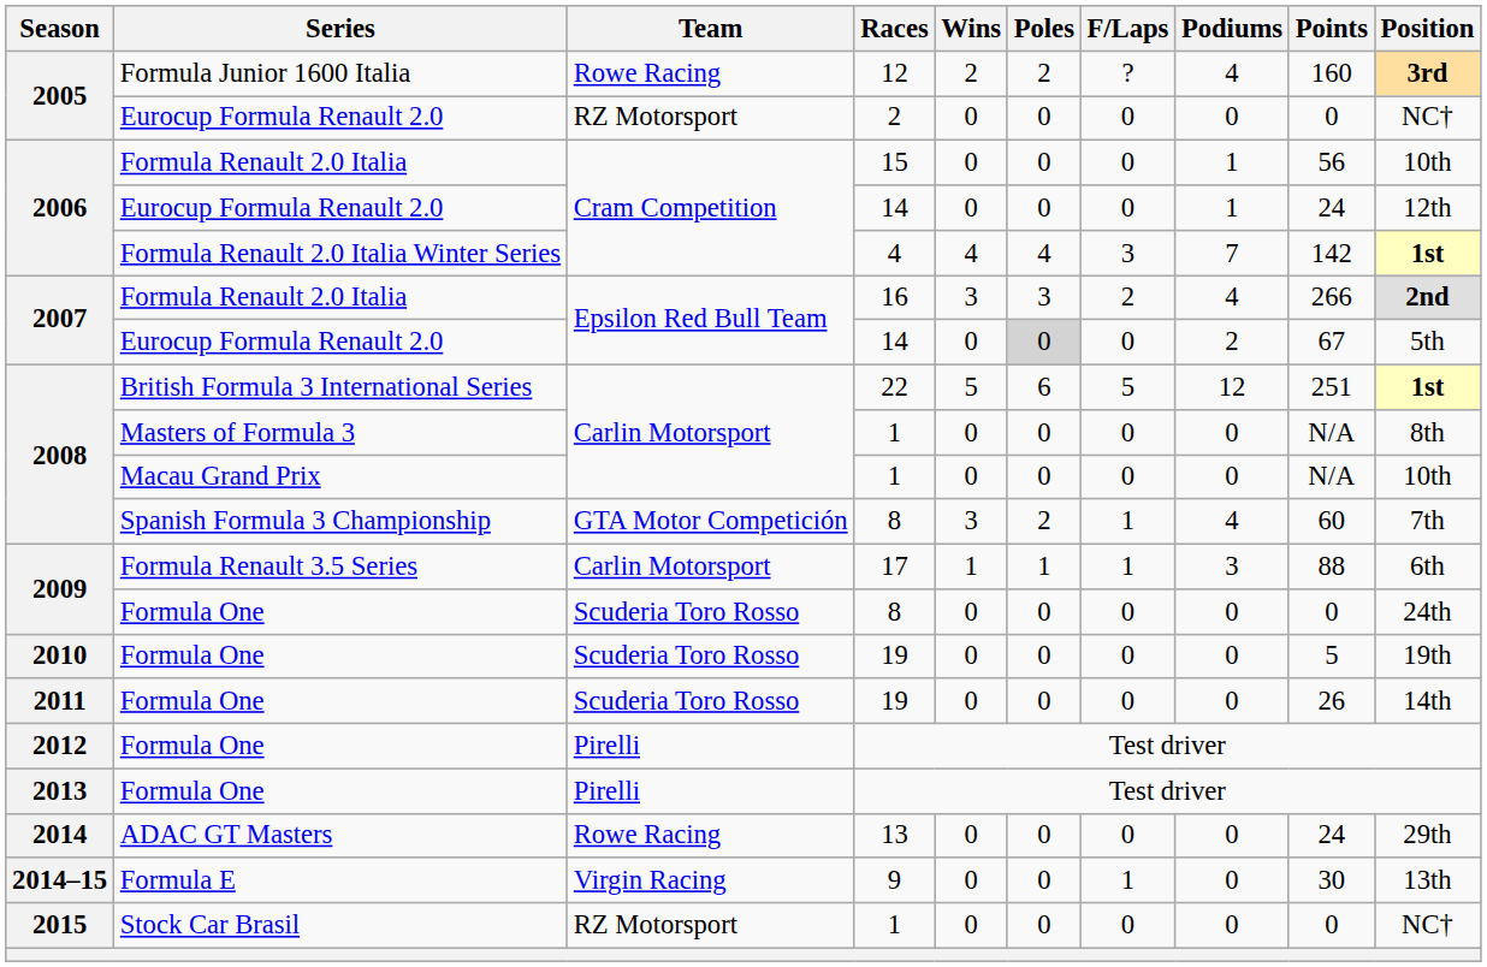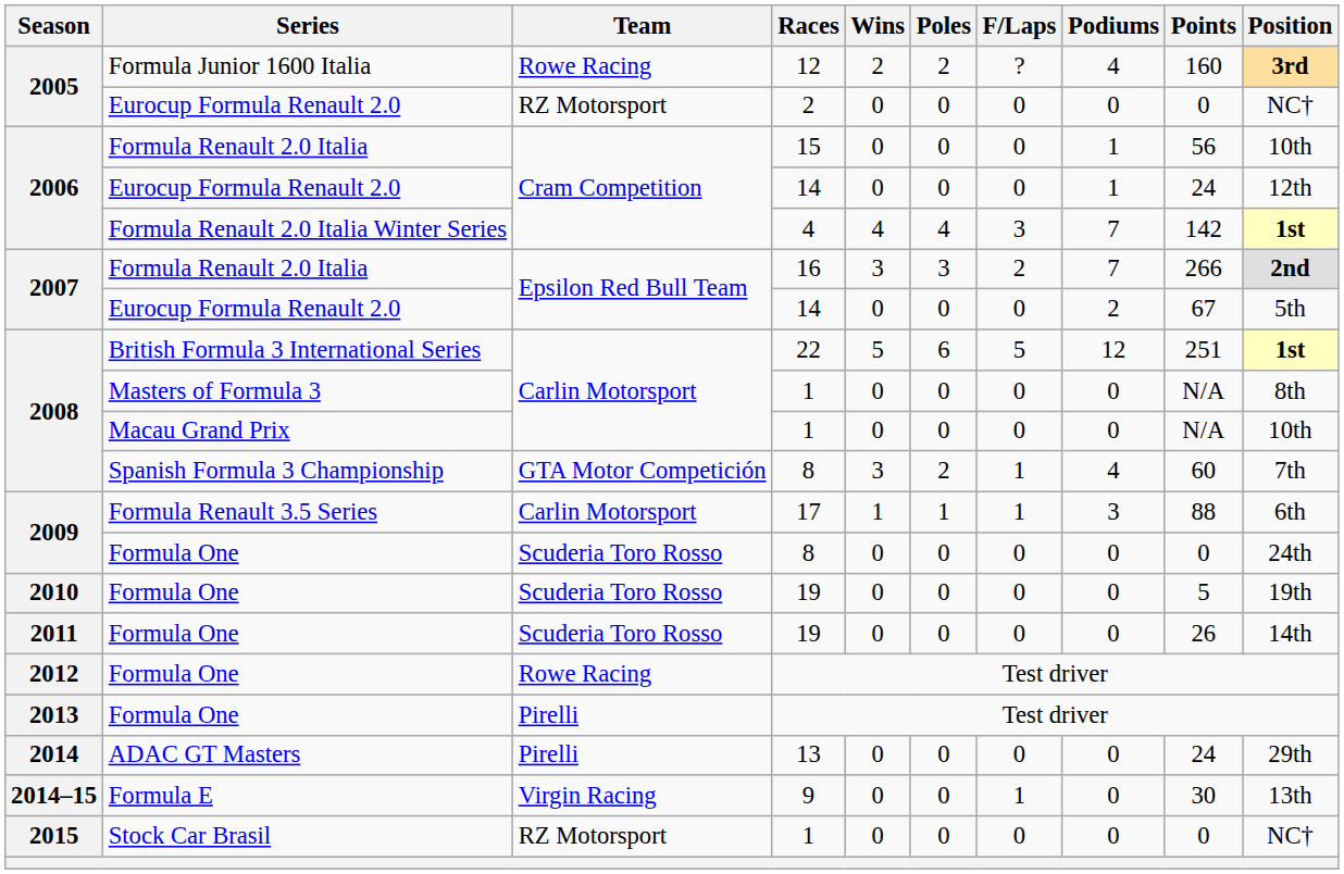 <table class="wikitable" style="font-size: 90%; text-align:center">
 <tr>
 <th>Season</th>
 <th>Series</th>
 <th>Team</th>
 <th>Races</th>
 <th>Wins</th>
 <th>Poles</th>
 <th>F/Laps</th>
 <th>Podiums</th>
 <th>Points</th>
 <th>Position</th>
 </tr>
 <tr>
 <th rowspan=2>2005</th>
 <td align=left>Formula Junior 1600 Italia</td>
 <td align=left><a href='#'>Rowe Racing</a></td>
 <td>12</td>
 <td>2</td>
 <td>2</td>
 <td>?</td>
 <td>4</td>
 <td>160</td>
 <td style="background:#FFDF9F;"><strong>3rd</strong></td>
 </tr>
 <tr>
 <td align=left><a href='#'>Eurocup Formula Renault 2.0</a></td>
 <td align=left>RZ Motorsport</td>
 <td>2</td>
 <td>0</td>
 <td>0</td>
 <td>0</td>
 <td>0</td>
 <td>0</td>
 <td>NC†</td>
 </tr>
 <tr>
 <th rowspan=3>2006</th>
 <td align=left><a href='#'>Formula Renault 2.0 Italia</a></td>
 <td align=left rowspan=3><a href='#'>Cram Competition</a></td>
 <td>15</td>
 <td>0</td>
 <td>0</td>
 <td>0</td>
 <td>1</td>
 <td>56</td>
 <td>10th</td>
 </tr>
 <tr>
 <td align=left><a href='#'>Eurocup Formula Renault 2.0</a></td>
 <td>14</td>
 <td>0</td>
 <td>0</td>
 <td>0</td>
 <td>1</td>
 <td>24</td>
 <td>12th</td>
 </tr>
 <tr>
 <td align=left><a href='#'>Formula Renault 2.0 Italia Winter Series</a></td>
 <td>4</td>
 <td>4</td>
 <td>4</td>
 <td>3</td>
 <td>7</td>
 <td>142</td>
 <td style="background:#FFFFBF;"><strong>1st</strong></td>
 </tr>
 <tr>
 <th rowspan=2>2007</th>
 <td align=left><a href='#'>Formula Renault 2.0 Italia</a></td>
 <td align=left rowspan=2><a href='#'>Epsilon Red Bull Team</a></td>
 <td>16</td>
 <td>3</td>
 <td>3</td>
 <td>2</td>
-<td>4</td>
+<td>7</td>
 <td>266</td>
 <td style="background:#DFDFDF;"><strong>2nd</strong></td>
 </tr>
 <tr>
 <td align=left><a href='#'>Eurocup Formula Renault 2.0</a></td>
 <td>14</td>
 <td>0</td>
-<td style="background: lightgrey;">0</td>
+<td>0</td>
 <td>0</td>
 <td>2</td>
 <td>67</td>
 <td>5th</td>
 </tr>
 <tr>
 <th rowspan=4>2008</th>
 <td align=left><a href='#'>British Formula 3 International Series</a></td>
 <td align=left rowspan=3><a href='#'>Carlin Motorsport</a></td>
 <td>22</td>
 <td>5</td>
 <td>6</td>
 <td>5</td>
 <td>12</td>
 <td>251</td>
 <td style="background:#FFFFBF;"><strong>1st</strong></td>
 </tr>
 <tr>
 <td align=left><a href='#'>Masters of Formula 3</a></td>
 <td>1</td>
 <td>0</td>
 <td>0</td>
 <td>0</td>
 <td>0</td>
 <td>N/A</td>
 <td>8th</td>
 </tr>
 <tr>
 <td align=left><a href='#'>Macau Grand Prix</a></td>
 <td>1</td>
 <td>0</td>
 <td>0</td>
 <td>0</td>
 <td>0</td>
 <td>N/A</td>
 <td>10th</td>
 </tr>
 <tr>
 <td align=left><a href='#'>Spanish Formula 3 Championship</a></td>
 <td align=left><a href='#'>GTA Motor Competición</a></td>
 <td>8</td>
 <td>3</td>
 <td>2</td>
 <td>1</td>
 <td>4</td>
 <td>60</td>
 <td>7th</td>
 </tr>
 <tr>
 <th rowspan=2>2009</th>
 <td align=left><a href='#'>Formula Renault 3.5 Series</a></td>
 <td align=left><a href='#'>Carlin Motorsport</a></td>
 <td>17</td>
 <td>1</td>
 <td>1</td>
 <td>1</td>
 <td>3</td>
 <td>88</td>
 <td>6th</td>
 </tr>
 <tr>
 <td align=left><a href='#'>Formula One</a></td>
 <td align=left><a href='#'>Scuderia Toro Rosso</a></td>
 <td>8</td>
 <td>0</td>
 <td>0</td>
 <td>0</td>
 <td>0</td>
 <td>0</td>
 <td>24th</td>
 </tr>
 <tr>
 <th>2010</th>
 <td align=left><a href='#'>Formula One</a></td>
 <td align=left><a href='#'>Scuderia Toro Rosso</a></td>
 <td>19</td>
 <td>0</td>
 <td>0</td>
 <td>0</td>
 <td>0</td>
 <td>5</td>
 <td>19th</td>
 </tr>
 <tr>
 <th>2011</th>
 <td align=left><a href='#'>Formula One</a></td>
 <td align=left><a href='#'>Scuderia Toro Rosso</a></td>
 <td>19</td>
 <td>0</td>
 <td>0</td>
 <td>0</td>
 <td>0</td>
 <td>26</td>
 <td>14th</td>
 </tr>
 <tr>
 <th>2012</th>
 <td align=left><a href='#'>Formula One</a></td>
-<td align=left><a href='#'>Pirelli</a></td>
+<td align=left><a href='#'>Rowe Racing</a></td>
 <td align="center" colspan=7>Test driver</td>
 </tr>
 <tr>
 <th>2013</th>
 <td align=left><a href='#'>Formula One</a></td>
 <td align=left><a href='#'>Pirelli</a></td>
 <td align="center" colspan=7>Test driver</td>
 </tr>
 <tr>
 <th>2014</th>
 <td align=left><a href='#'>ADAC GT Masters</a></td>
-<td align=left><a href='#'>Rowe Racing</a></td>
+<td align=left><a href='#'>Pirelli</a></td>
 <td>13</td>
 <td>0</td>
 <td>0</td>
 <td>0</td>
 <td>0</td>
 <td>24</td>
 <td>29th</td>
 </tr>
 <tr>
 <th>2014–15</th>
 <td align=left><a href='#'>Formula E</a></td>
 <td align=left><a href='#'>Virgin Racing</a></td>
 <td>9</td>
 <td>0</td>
 <td>0</td>
 <td>1</td>
 <td>0</td>
 <td>30</td>
 <td>13th</td>
 </tr>
 <tr>
 <th>2015</th>
 <td align=left><a href='#'>Stock Car Brasil</a></td>
 <td align=left>RZ Motorsport</td>
 <td>1</td>
 <td>0</td>
 <td>0</td>
 <td>0</td>
 <td>0</td>
 <td>0</td>
 <td>NC†</td>
 </tr>
 <tr>
 <th colspan="10"></th>
 </tr>
 </table>
